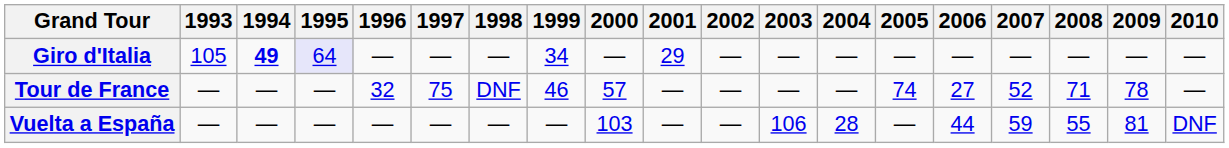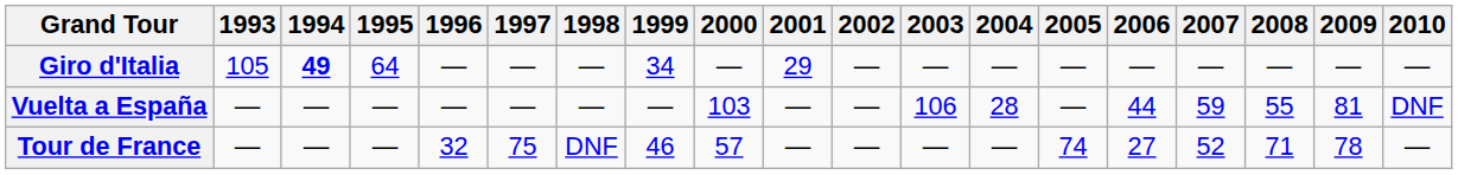 <table class="wikitable plainrowheaders">
 <tr>
 <th>Grand Tour</th>
 <th scope="col">1993</th>
 <th scope="col">1994</th>
 <th scope="col">1995</th>
 <th scope="col">1996</th>
 <th scope="col">1997</th>
 <th scope="col">1998</th>
 <th scope="col">1999</th>
 <th scope="col">2000</th>
 <th scope="col">2001</th>
 <th scope="col">2002</th>
 <th scope="col">2003</th>
 <th scope="col">2004</th>
 <th scope="col">2005</th>
 <th scope="col">2006</th>
 <th scope="col">2007</th>
 <th scope="col">2008</th>
 <th scope="col">2009</th>
 <th scope="col">2010</th>
 </tr>
 <tr style="text-align:center;">
 <th scope="row"> <a href='#'>Giro d'Italia</a></th>
 <td style="text-align:center;"><a href='#'>105</a></td>
 <td style="text-align:center;"><strong><a href='#'>49</a></strong></td>
-<td style="background: lavender; text-align:center;"><a href='#'>64</a></td>
+<td style="text-align:center;"><a href='#'>64</a></td>
 <td>—</td>
 <td>—</td>
 <td>—</td>
 <td style="text-align:center;"><a href='#'>34</a></td>
 <td>—</td>
 <td style="text-align:center;"><a href='#'>29</a></td>
 <td>—</td>
 <td>—</td>
 <td>—</td>
 <td>—</td>
 <td>—</td>
 <td>—</td>
 <td>—</td>
 <td>—</td>
-<td>—</td>
-</tr>
-<tr style="text-align:center;">
-<th scope="row"> <a href='#'>Tour de France</a></th>
-<td>—</td>
-<td>—</td>
-<td>—</td>
-<td style="text-align:center;"><a href='#'>32</a></td>
-<td style="text-align:center;"><a href='#'>75</a></td>
-<td style="text-align:center;"><a href='#'>DNF</a></td>
-<td style="text-align:center;"><a href='#'>46</a></td>
-<td style="text-align:center;"><a href='#'>57</a></td>
-<td>—</td>
-<td>—</td>
-<td>—</td>
-<td>—</td>
-<td style="text-align:center;"><a href='#'>74</a></td>
-<td style="text-align:center;"><a href='#'>27</a></td>
-<td style="text-align:center;"><a href='#'>52</a></td>
-<td style="text-align:center;"><a href='#'>71</a></td>
-<td style="text-align:center;"><a href='#'>78</a></td>
 <td>—</td>
 </tr>
 <tr style="text-align:center;">
 <th scope="row"> <a href='#'>Vuelta a España</a></th>
 <td>—</td>
 <td>—</td>
 <td>—</td>
 <td>—</td>
 <td>—</td>
 <td>—</td>
 <td>—</td>
 <td style="text-align:center;"><a href='#'>103</a></td>
 <td>—</td>
 <td>—</td>
 <td style="text-align:center;"><a href='#'>106</a></td>
 <td style="text-align:center;"><a href='#'>28</a></td>
 <td>—</td>
 <td style="text-align:center;"><a href='#'>44</a></td>
 <td style="text-align:center;"><a href='#'>59</a></td>
 <td style="text-align:center;"><a href='#'>55</a></td>
 <td style="text-align:center;"><a href='#'>81</a></td>
 <td style="text-align:center;"><a href='#'>DNF</a></td>
 </tr>
+<tr style="text-align:center;">
+<th scope="row"> <a href='#'>Tour de France</a></th>
+<td>—</td>
+<td>—</td>
+<td>—</td>
+<td style="text-align:center;"><a href='#'>32</a></td>
+<td style="text-align:center;"><a href='#'>75</a></td>
+<td style="text-align:center;"><a href='#'>DNF</a></td>
+<td style="text-align:center;"><a href='#'>46</a></td>
+<td style="text-align:center;"><a href='#'>57</a></td>
+<td>—</td>
+<td>—</td>
+<td>—</td>
+<td>—</td>
+<td style="text-align:center;"><a href='#'>74</a></td>
+<td style="text-align:center;"><a href='#'>27</a></td>
+<td style="text-align:center;"><a href='#'>52</a></td>
+<td style="text-align:center;"><a href='#'>71</a></td>
+<td style="text-align:center;"><a href='#'>78</a></td>
+<td>—</td>
+</tr>
 </table>
